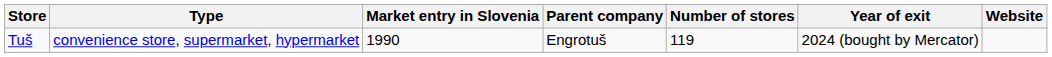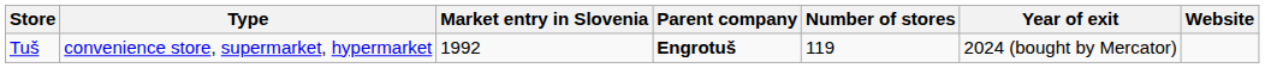 <table class="wikitable sortable">
 <tr>
 <th>Store</th>
 <th>Type</th>
 <th>Market entry in Slovenia</th>
 <th>Parent company</th>
 <th>Number of stores</th>
 <th>Year of exit</th>
 <th>Website</th>
 </tr>
 <tr>
 <td><a href='#'>Tuš</a></td>
 <td><a href='#'>convenience store</a>, <a href='#'>supermarket</a>, <a href='#'>hypermarket</a></td>
-<td>1990</td>
-<td>Engrotuš</td>
+<td>1992</td>
+<td><strong>Engrotuš</strong></td>
 <td>119</td>
 <td>2024 (bought by Mercator)</td>
 <td></td>
 </tr>
 </table>
